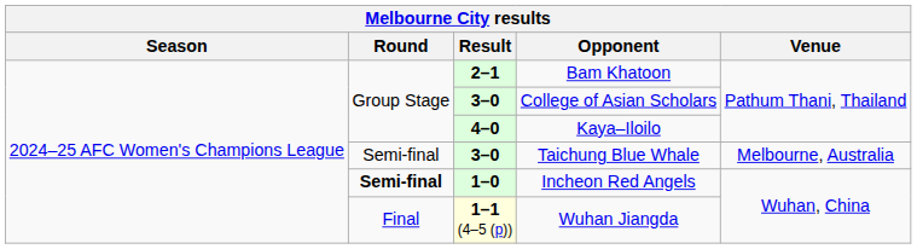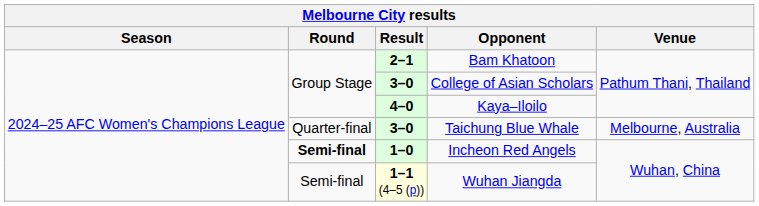 <table class="wikitable" style="text-align:">
 <tr>
 <th colspan="5"><a href='#'>Melbourne City</a> results</th>
 </tr>
 <tr>
 <th>Season</th>
 <th>Round</th>
 <th>Result</th>
 <th>Opponent</th>
 <th>Venue</th>
 </tr>
 <tr align="center">
 <td rowspan="6" align="center"><a href='#'>2024–25 AFC Women's Champions League</a></td>
 <td rowspan="3">Group Stage</td>
 <td bgcolor="#ddffdd"><strong>2–1</strong></td>
 <td> <a href='#'>Bam Khatoon</a></td>
 <td rowspan="3"><a href='#'>Pathum Thani</a>, <a href='#'>Thailand</a></td>
 </tr>
 <tr align="center">
 <td bgcolor="#ddffdd"><strong>3–0</strong></td>
 <td> <a href='#'>College of Asian Scholars</a></td>
 </tr>
 <tr align="center">
 <td bgcolor="#ddffdd"><strong>4–0</strong></td>
 <td> <a href='#'>Kaya–Iloilo</a></td>
 </tr>
 <tr align="center">
-<td>Semi-final</td>
+<td>Quarter-final</td>
 <td bgcolor="#ddffdd"><strong>3–0</strong></td>
 <td> <a href='#'>Taichung Blue Whale</a></td>
 <td><a href='#'>Melbourne</a>, <a href='#'>Australia</a></td>
 </tr>
 <tr align="center">
 <td><strong>Semi-final</strong></td>
 <td bgcolor="#ddffdd"><strong>1–0</strong></td>
 <td> <a href='#'>Incheon Red Angels</a></td>
 <td rowspan="2"><a href='#'>Wuhan</a>, <a href='#'>China</a></td>
 </tr>
 <tr align="center">
-<td><a href='#'>Final</a></td>
+<td>Semi-final</td>
 <td bgcolor=#ffffdd><strong>1–1</strong> <br><small>(4–5 (<a href='#'>p</a>))</small></td>
 <td> <a href='#'>Wuhan Jiangda</a></td>
 </tr>
 </table>
